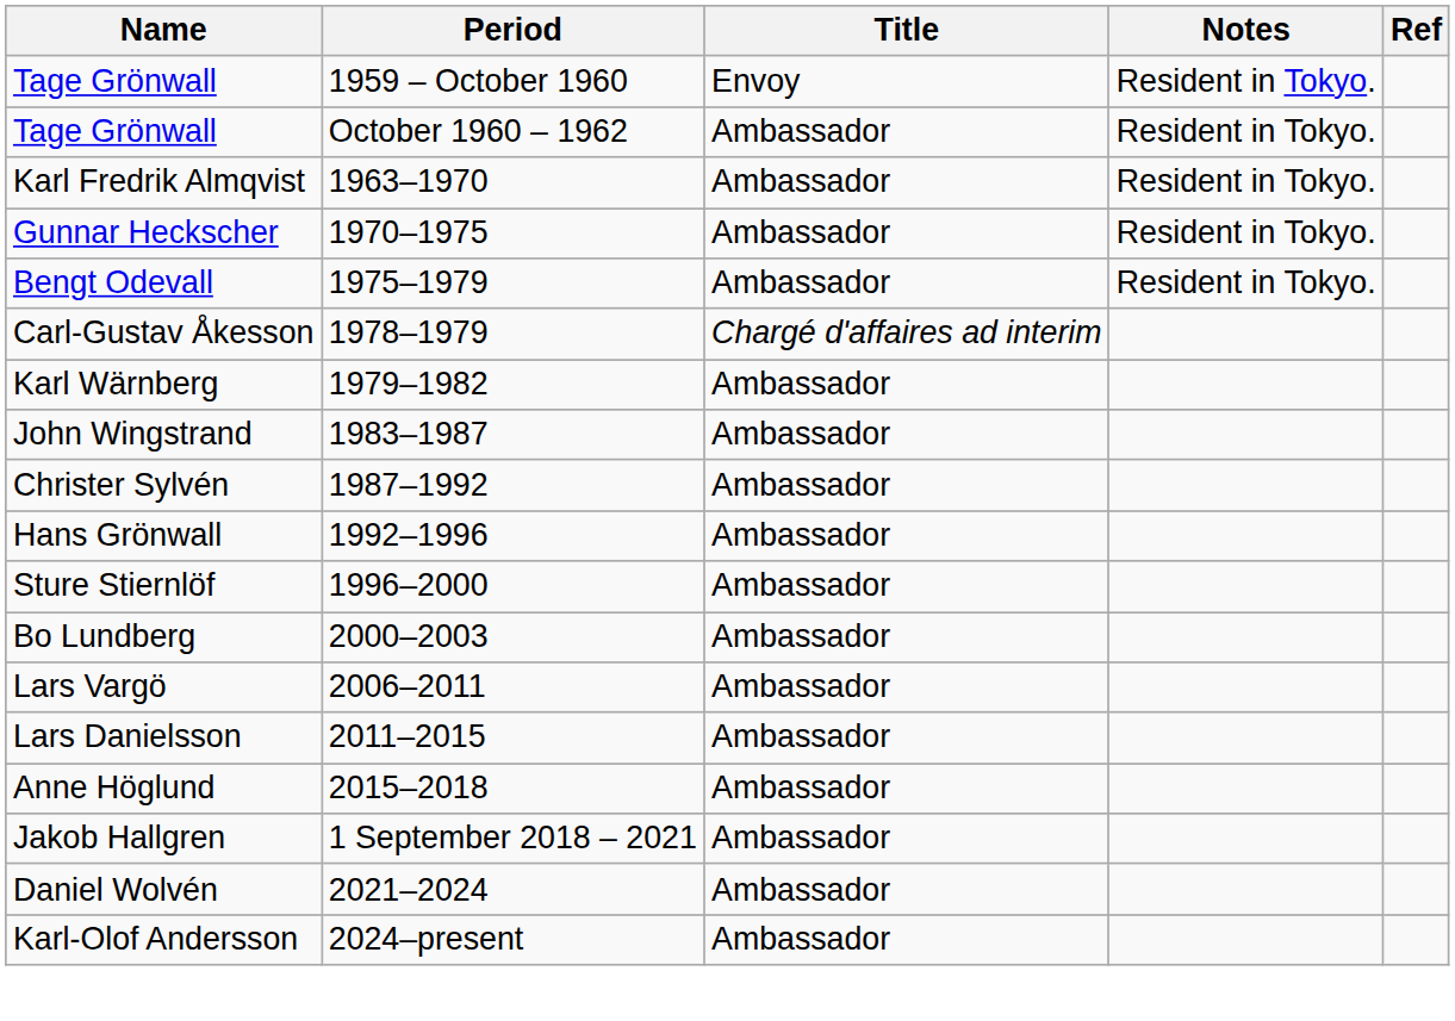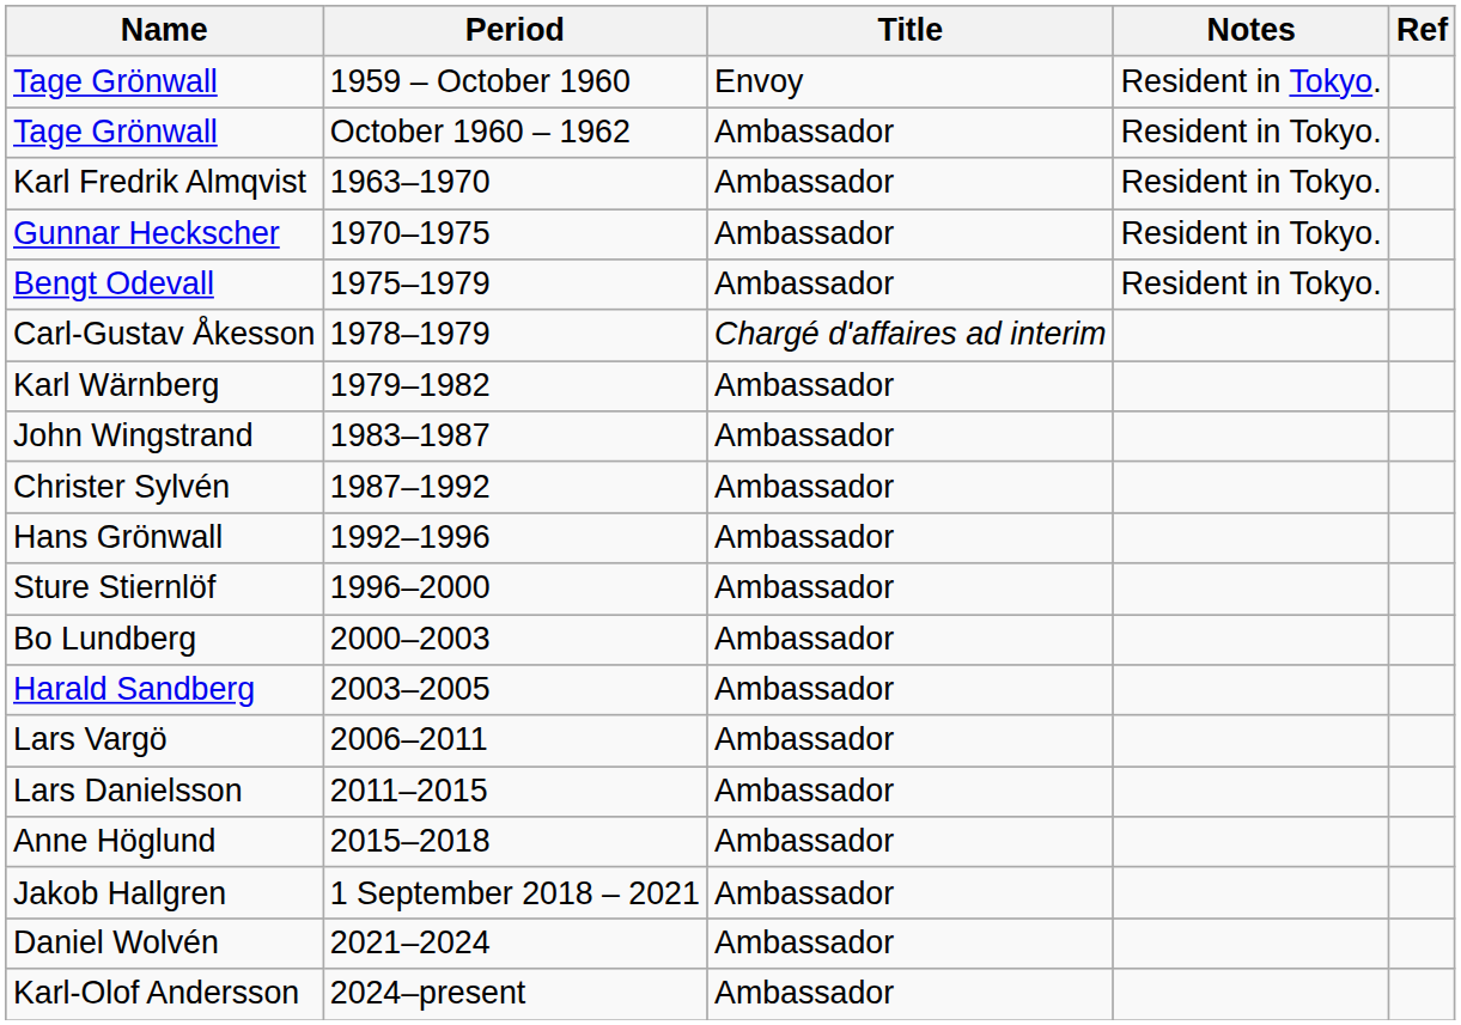 <table class="wikitable">
 <tr>
 <th>Name</th>
 <th>Period</th>
 <th>Title</th>
 <th>Notes</th>
 <th>Ref</th>
 </tr>
 <tr>
 <td><a href='#'>Tage Grönwall</a></td>
 <td>1959 – October 1960</td>
 <td>Envoy</td>
 <td>Resident in <a href='#'>Tokyo</a>.</td>
 <td></td>
 </tr>
 <tr>
 <td><a href='#'>Tage Grönwall</a></td>
 <td>October 1960 – 1962</td>
 <td>Ambassador</td>
 <td>Resident in Tokyo.</td>
 <td></td>
 </tr>
 <tr>
 <td>Karl Fredrik Almqvist</td>
 <td>1963–1970</td>
 <td>Ambassador</td>
 <td>Resident in Tokyo.</td>
 <td></td>
 </tr>
 <tr>
 <td><a href='#'>Gunnar Heckscher</a></td>
 <td>1970–1975</td>
 <td>Ambassador</td>
 <td>Resident in Tokyo.</td>
 <td></td>
 </tr>
 <tr>
 <td><a href='#'>Bengt Odevall</a></td>
 <td>1975–1979</td>
 <td>Ambassador</td>
 <td>Resident in Tokyo.</td>
 <td></td>
 </tr>
 <tr>
 <td>Carl-Gustav Åkesson</td>
 <td>1978–1979</td>
 <td><em>Chargé d'affaires ad interim</em></td>
 <td></td>
 <td></td>
 </tr>
 <tr>
 <td>Karl Wärnberg</td>
 <td>1979–1982</td>
 <td>Ambassador</td>
 <td></td>
 <td></td>
 </tr>
 <tr>
 <td>John Wingstrand</td>
 <td>1983–1987</td>
 <td>Ambassador</td>
 <td></td>
 <td></td>
 </tr>
 <tr>
 <td>Christer Sylvén</td>
 <td>1987–1992</td>
 <td>Ambassador</td>
 <td></td>
 <td></td>
 </tr>
 <tr>
 <td>Hans Grönwall</td>
 <td>1992–1996</td>
 <td>Ambassador</td>
 <td></td>
 <td></td>
 </tr>
 <tr>
 <td>Sture Stiernlöf</td>
 <td>1996–2000</td>
 <td>Ambassador</td>
 <td></td>
 <td></td>
 </tr>
 <tr>
 <td>Bo Lundberg</td>
 <td>2000–2003</td>
 <td>Ambassador</td>
 <td></td>
 <td></td>
 </tr>
 <tr>
+<td><a href='#'>Harald Sandberg</a></td>
+<td>2003–2005</td>
+<td>Ambassador</td>
+<td></td>
+<td></td>
+</tr>
+<tr>
 <td>Lars Vargö</td>
 <td>2006–2011</td>
 <td>Ambassador</td>
 <td></td>
 <td></td>
 </tr>
 <tr>
 <td>Lars Danielsson</td>
 <td>2011–2015</td>
 <td>Ambassador</td>
 <td></td>
 <td></td>
 </tr>
 <tr>
 <td>Anne Höglund</td>
 <td>2015–2018</td>
 <td>Ambassador</td>
 <td></td>
 <td></td>
 </tr>
 <tr>
 <td>Jakob Hallgren</td>
 <td>1 September 2018 – 2021</td>
 <td>Ambassador</td>
 <td></td>
 <td></td>
 </tr>
 <tr>
 <td>Daniel Wolvén</td>
 <td>2021–2024</td>
 <td>Ambassador</td>
 <td></td>
 <td></td>
 </tr>
 <tr>
 <td>Karl-Olof Andersson</td>
 <td>2024–present</td>
 <td>Ambassador</td>
 <td></td>
 <td></td>
 </tr>
 </table>
